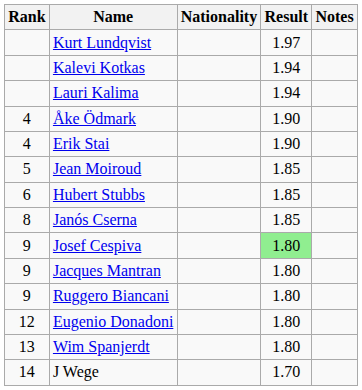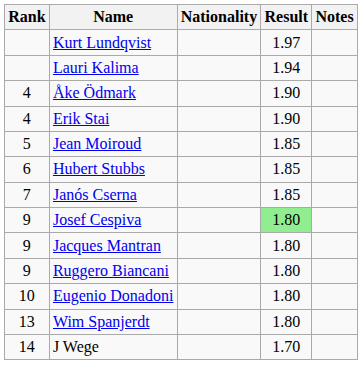 <table class="wikitable sortable" style="text-align:center">
 <tr>
 <th>Rank</th>
 <th>Name</th>
 <th>Nationality</th>
 <th>Result</th>
 <th>Notes</th>
 </tr>
 <tr>
 <td></td>
 <td align=left><a href='#'>Kurt Lundqvist</a></td>
 <td align=left></td>
 <td>1.97</td>
-<td></td>
-</tr>
-<tr>
-<td></td>
-<td align=left><a href='#'>Kalevi Kotkas</a></td>
-<td align=left></td>
-<td>1.94</td>
 <td></td>
 </tr>
 <tr>
 <td></td>
 <td align=left><a href='#'>Lauri Kalima</a></td>
 <td align=left></td>
 <td>1.94</td>
 <td></td>
 </tr>
 <tr>
 <td>4</td>
 <td align=left><a href='#'>Åke Ödmark</a></td>
 <td align=left></td>
 <td>1.90</td>
 <td></td>
 </tr>
 <tr>
 <td>4</td>
 <td align=left><a href='#'>Erik Stai</a></td>
 <td align=left></td>
 <td>1.90</td>
 <td></td>
 </tr>
 <tr>
 <td>5</td>
 <td align=left><a href='#'>Jean Moiroud</a></td>
 <td align=left></td>
 <td>1.85</td>
 <td></td>
 </tr>
 <tr>
 <td>6</td>
 <td align=left><a href='#'>Hubert Stubbs</a></td>
 <td align=left></td>
 <td>1.85</td>
 <td></td>
 </tr>
 <tr>
-<td>8</td>
+<td>7</td>
 <td align=left><a href='#'>Janós Cserna</a></td>
 <td align=left></td>
 <td>1.85</td>
 <td></td>
 </tr>
 <tr>
 <td>9</td>
 <td align=left><a href='#'>Josef Cespiva</a></td>
 <td align=left></td>
 <td style="background: lightgreen;">1.80</td>
 <td></td>
 </tr>
 <tr>
 <td>9</td>
 <td align=left><a href='#'>Jacques Mantran</a></td>
 <td align=left></td>
 <td>1.80</td>
 <td></td>
 </tr>
 <tr>
 <td>9</td>
 <td align=left><a href='#'>Ruggero Biancani</a></td>
 <td align=left></td>
 <td>1.80</td>
 <td></td>
 </tr>
 <tr>
-<td>12</td>
+<td>10</td>
 <td align=left><a href='#'>Eugenio Donadoni</a></td>
 <td align=left></td>
 <td>1.80</td>
 <td></td>
 </tr>
 <tr>
 <td>13</td>
 <td align=left><a href='#'>Wim Spanjerdt</a></td>
 <td align=left></td>
 <td>1.80</td>
 <td></td>
 </tr>
 <tr>
 <td>14</td>
 <td align=left>J Wege</td>
 <td align=left></td>
 <td>1.70</td>
 <td></td>
 </tr>
 </table>
